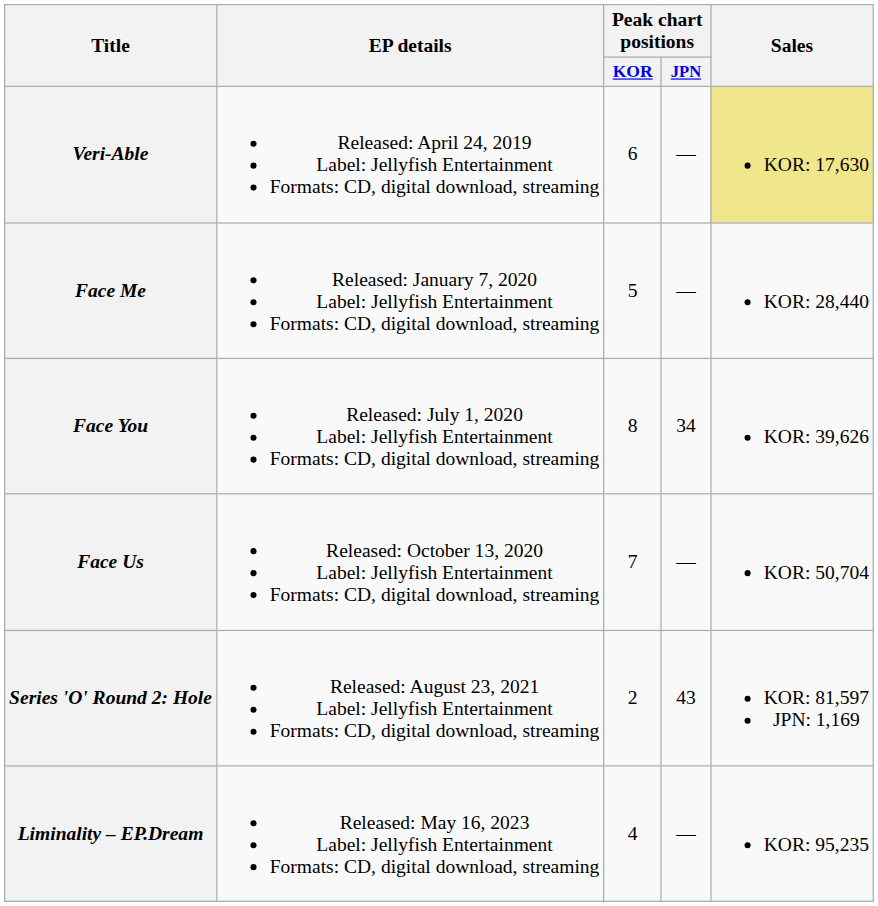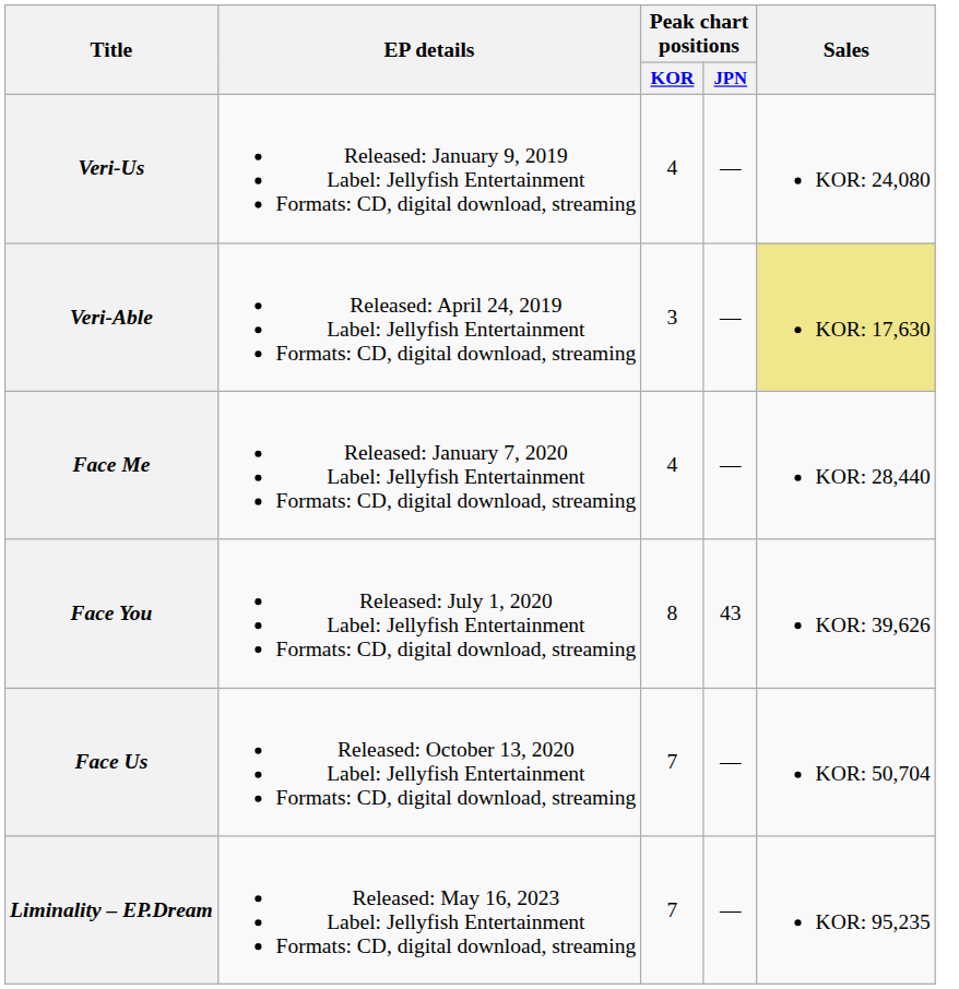 <table class="wikitable plainrowheaders" style="text-align:center;">
 <tr>
 <th scope="col" rowspan="2">Title</th>
 <th scope="col" rowspan="2">EP details</th>
 <th scope="col" style="width:5em;" colspan="2">Peak chart positions</th>
 <th scope="col" rowspan="2">Sales</th>
 </tr>
 <tr>
 <th scope="col" style="width:2.2em;font-size:90%;"><a href='#'>KOR</a><br></th>
 <th scope="col" style="width:2em;font-size:85%;"><a href='#'>JPN</a><br></th>
 </tr>
 <tr>
+<th scope="row"><em>Veri-Us</em></th>
+<td><br><ul><li>Released: January 9, 2019</li><li>Label: Jellyfish Entertainment</li><li>Formats: CD, digital download, streaming</li></ul></td>
+<td>4</td>
+<td>—</td>
+<td><br><ul><li>KOR: 24,080</li></ul></td>
+</tr>
+<tr>
 <th scope="row"><em>Veri-Able</em></th>
 <td><br><ul><li>Released: April 24, 2019</li><li>Label: Jellyfish Entertainment</li><li>Formats: CD, digital download, streaming</li></ul></td>
-<td>6</td>
+<td>3</td>
 <td>—</td>
 <td style="background: khaki;"><br><ul><li>KOR: 17,630</li></ul></td>
 </tr>
 <tr>
 <th scope="row"><em>Face Me</em></th>
 <td><br><ul><li>Released: January 7, 2020</li><li>Label: Jellyfish Entertainment</li><li>Formats: CD, digital download, streaming</li></ul></td>
-<td>5</td>
+<td>4</td>
 <td>—</td>
 <td><br><ul><li>KOR: 28,440</li></ul></td>
 </tr>
 <tr>
 <th scope="row"><em>Face You</em></th>
 <td><br><ul><li>Released: July 1, 2020</li><li>Label: Jellyfish Entertainment</li><li>Formats: CD, digital download, streaming</li></ul></td>
 <td>8</td>
-<td>34</td>
+<td>43</td>
 <td><br><ul><li>KOR: 39,626</li></ul></td>
 </tr>
 <tr>
 <th scope="row"><em>Face Us</em></th>
 <td><br><ul><li>Released: October 13, 2020</li><li>Label: Jellyfish Entertainment</li><li>Formats: CD, digital download, streaming</li></ul></td>
 <td>7</td>
 <td>—</td>
 <td><br><ul><li>KOR: 50,704</li></ul></td>
 </tr>
 <tr>
-<th scope="row"><em>Series 'O' Round 2: Hole</em></th>
-<td><br><ul><li>Released: August 23, 2021</li><li>Label: Jellyfish Entertainment</li><li>Formats: CD, digital download, streaming</li></ul></td>
-<td>2</td>
-<td>43</td>
-<td><br><ul><li>KOR: 81,597</li><li>JPN: 1,169</li></ul></td>
-</tr>
-<tr>
 <th scope="row"><em>Liminality – EP.Dream</em></th>
 <td><br><ul><li>Released: May 16, 2023</li><li>Label: Jellyfish Entertainment</li><li>Formats: CD, digital download, streaming</li></ul></td>
-<td>4</td>
+<td>7</td>
 <td>—</td>
 <td><br><ul><li>KOR: 95,235</li></ul></td>
 </tr>
 </table>
